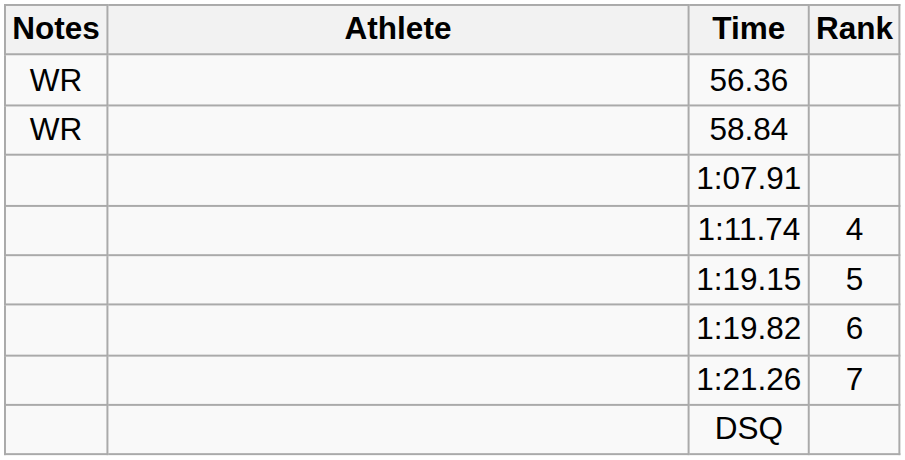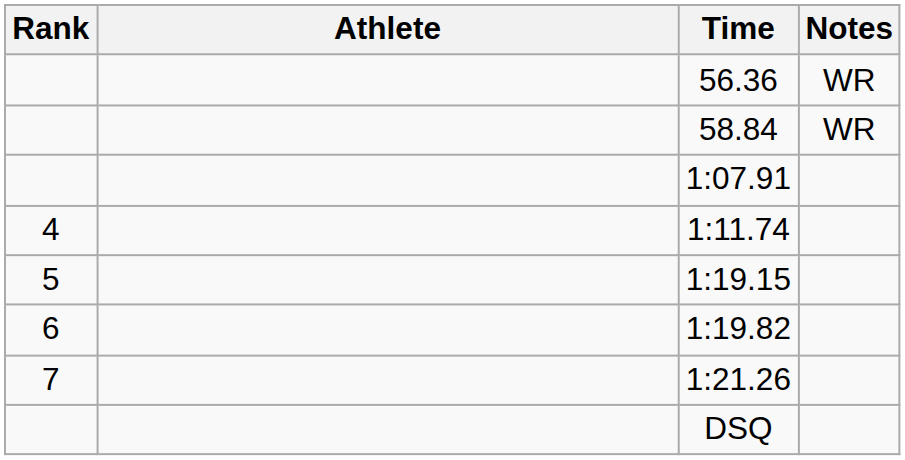 <table class="wikitable" style="text-align:center">
 <tr>
-<th>Notes</th>
+<th>Rank</th>
 <th Style="width:18em">Athlete</th>
 <th>Time</th>
-<th>Rank</th>
+<th>Notes</th>
 </tr>
 <tr>
-<td>WR</td>
+<td></td>
 <td style="text-align:left"></td>
 <td>56.36</td>
-<td></td>
+<td>WR</td>
 </tr>
 <tr>
-<td>WR</td>
+<td></td>
 <td style="text-align:left"></td>
 <td>58.84</td>
-<td></td>
+<td>WR</td>
 </tr>
 <tr>
 <td></td>
 <td style="text-align:left"></td>
 <td>1:07.91</td>
 <td></td>
 </tr>
 <tr>
-<td></td>
+<td>4</td>
 <td style="text-align:left"></td>
 <td>1:11.74</td>
-<td>4</td>
+<td></td>
 </tr>
 <tr>
-<td></td>
+<td>5</td>
 <td style="text-align:left"></td>
 <td>1:19.15</td>
-<td>5</td>
+<td></td>
 </tr>
 <tr>
-<td></td>
+<td>6</td>
 <td style="text-align:left"></td>
 <td>1:19.82</td>
-<td>6</td>
+<td></td>
 </tr>
 <tr>
-<td></td>
+<td>7</td>
 <td style="text-align:left"></td>
 <td>1:21.26</td>
-<td>7</td>
+<td></td>
 </tr>
 <tr>
 <td></td>
 <td style="text-align:left"></td>
 <td>DSQ</td>
 <td></td>
 </tr>
 </table>
